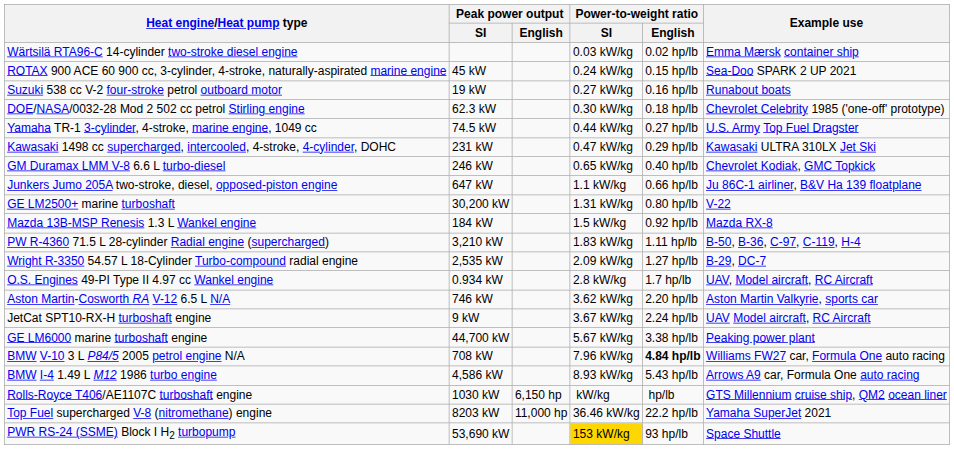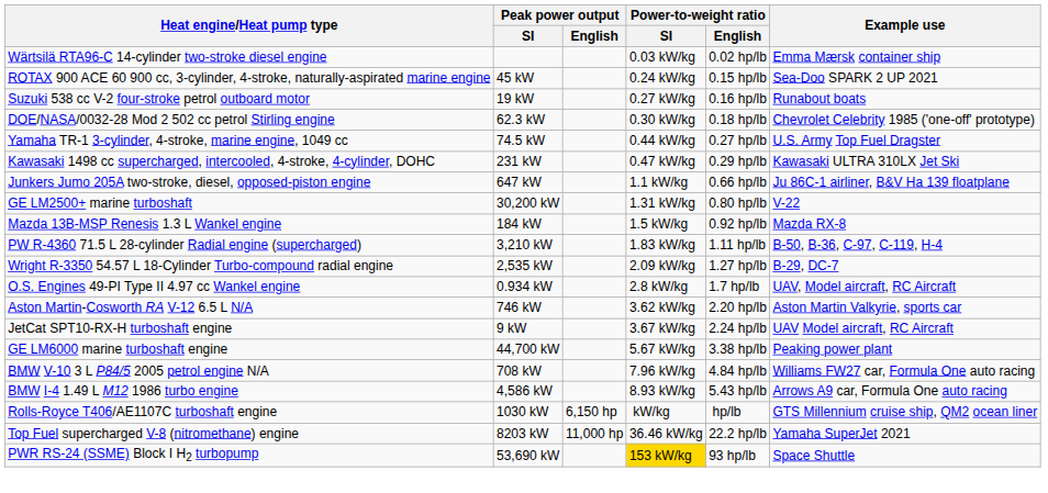 <table class="wikitable sortable mw-collapsible mw-collapsed">
 <tr>
 <th rowspan=2><a href='#'>Heat engine</a>/<a href='#'>Heat pump</a> type</th>
 <th colspan=2>Peak power output</th>
 <th colspan=2>Power-to-weight ratio</th>
 <th rowspan=2 class="unsortable">Example use</th>
 </tr>
 <tr>
 <th data-sort-type=number>SI</th>
 <th data-sort-type=number>English</th>
 <th data-sort-type=number>SI</th>
 <th data-sort-type=number>English</th>
 </tr>
 <tr>
 <td><a href='#'>Wärtsilä RTA96-C</a> 14-cylinder <a href='#'>two-stroke diesel engine</a></td>
 <td></td>
 <td></td>
 <td>0.03 kW/kg</td>
 <td>0.02 hp/lb</td>
 <td><a href='#'>Emma Mærsk</a> <a href='#'>container ship</a></td>
 </tr>
 <tr>
 <td><a href='#'>ROTAX</a> 900 ACE 60 900 cc, 3-cylinder, 4-stroke, naturally-aspirated <a href='#'>marine engine</a></td>
 <td>45 kW</td>
 <td></td>
 <td>0.24 kW/kg</td>
 <td>0.15 hp/lb</td>
 <td><a href='#'>Sea-Doo</a> SPARK 2 UP 2021</td>
 </tr>
 <tr>
 <td><a href='#'>Suzuki</a> 538 cc V-2 <a href='#'>four-stroke</a> petrol <a href='#'>outboard motor</a></td>
 <td>19 kW</td>
 <td></td>
 <td>0.27 kW/kg</td>
 <td>0.16 hp/lb</td>
 <td><a href='#'>Runabout boats</a></td>
 </tr>
 <tr>
 <td><a href='#'>DOE</a>/<a href='#'>NASA</a>/0032-28 Mod 2 502 cc petrol <a href='#'>Stirling engine</a></td>
 <td>62.3 kW</td>
 <td></td>
 <td>0.30 kW/kg</td>
 <td>0.18 hp/lb</td>
 <td><a href='#'>Chevrolet Celebrity</a> 1985 ('one-off' prototype)</td>
 </tr>
 <tr>
 <td><a href='#'>Yamaha</a> TR-1 <a href='#'>3-cylinder</a>, 4-stroke, <a href='#'>marine engine</a>, 1049 cc</td>
 <td>74.5 kW</td>
 <td></td>
 <td>0.44 kW/kg</td>
 <td>0.27 hp/lb</td>
 <td><a href='#'>U.S. Army</a> <a href='#'>Top Fuel Dragster</a></td>
 </tr>
 <tr>
 <td><a href='#'>Kawasaki</a> 1498 cc <a href='#'>supercharged</a>, <a href='#'>intercooled</a>, 4-stroke, <a href='#'>4-cylinder</a>, DOHC</td>
 <td>231 kW</td>
 <td></td>
 <td>0.47 kW/kg</td>
 <td>0.29 hp/lb</td>
 <td><a href='#'>Kawasaki</a> ULTRA 310LX <a href='#'>Jet Ski</a></td>
-</tr>
-<tr>
-<td><a href='#'>GM Duramax LMM V-8</a> 6.6 L <a href='#'>turbo-diesel</a></td>
-<td>246 kW</td>
-<td></td>
-<td>0.65 kW/kg</td>
-<td>0.40 hp/lb</td>
-<td><a href='#'>Chevrolet Kodiak</a>, <a href='#'>GMC Topkick</a></td>
 </tr>
 <tr>
 <td><a href='#'>Junkers Jumo 205A</a> two-stroke, diesel, <a href='#'>opposed-piston engine</a></td>
 <td>647 kW</td>
 <td></td>
 <td>1.1 kW/kg</td>
 <td>0.66 hp/lb</td>
 <td><a href='#'>Ju 86C-1 airliner</a>, <a href='#'>B&V Ha 139 floatplane</a></td>
 </tr>
 <tr>
 <td><a href='#'>GE LM2500+</a> marine <a href='#'>turboshaft</a></td>
 <td>30,200 kW</td>
 <td></td>
 <td>1.31 kW/kg</td>
 <td>0.80 hp/lb</td>
 <td><a href='#'>V-22</a></td>
 </tr>
 <tr>
 <td><a href='#'>Mazda 13B-MSP Renesis</a> 1.3 L <a href='#'>Wankel engine</a></td>
 <td>184 kW</td>
 <td></td>
 <td>1.5 kW/kg</td>
 <td>0.92 hp/lb</td>
 <td><a href='#'>Mazda RX-8</a></td>
 </tr>
 <tr>
 <td><a href='#'>PW R-4360</a> 71.5 L 28-cylinder <a href='#'>Radial engine</a> (<a href='#'>supercharged</a>)</td>
 <td>3,210 kW</td>
 <td></td>
 <td>1.83 kW/kg</td>
 <td>1.11 hp/lb</td>
 <td><a href='#'>B-50</a>, <a href='#'>B-36</a>, <a href='#'>C-97</a>, <a href='#'>C-119</a>, <a href='#'>H-4</a></td>
 </tr>
 <tr>
 <td><a href='#'>Wright R-3350</a> 54.57 L 18-Cylinder <a href='#'>Turbo-compound</a> radial engine</td>
 <td>2,535 kW</td>
 <td></td>
 <td>2.09 kW/kg </td>
 <td>1.27 hp/lb </td>
 <td><a href='#'>B-29</a>, <a href='#'>DC-7</a></td>
 </tr>
 <tr>
 <td><a href='#'>O.S. Engines</a> 49-PI Type II 4.97 cc <a href='#'>Wankel engine</a></td>
 <td>0.934 kW</td>
 <td></td>
 <td>2.8 kW/kg</td>
 <td>1.7 hp/lb</td>
 <td><a href='#'>UAV</a>, <a href='#'>Model aircraft</a>, <a href='#'>RC Aircraft</a></td>
 </tr>
 <tr>
 <td><a href='#'>Aston Martin</a>-<a href='#'>Cosworth <em>RA</em></a> <a href='#'>V-12</a> 6.5 L <a href='#'>N/A</a></td>
 <td>746 kW</td>
 <td></td>
 <td>3.62 kW/kg</td>
 <td>2.20 hp/lb</td>
 <td><a href='#'>Aston Martin Valkyrie</a>,  <a href='#'>sports car</a></td>
 </tr>
 <tr>
 <td>JetCat SPT10-RX-H <a href='#'>turboshaft</a> engine</td>
 <td>9 kW</td>
 <td></td>
 <td>3.67 kW/kg</td>
 <td>2.24 hp/lb</td>
 <td><a href='#'>UAV</a> <a href='#'>Model aircraft</a>, <a href='#'>RC Aircraft</a></td>
 </tr>
 <tr>
 <td><a href='#'>GE LM6000</a> marine <a href='#'>turboshaft</a> engine</td>
 <td>44,700 kW</td>
 <td></td>
 <td>5.67 kW/kg</td>
 <td>3.38 hp/lb</td>
 <td><a href='#'>Peaking power plant</a></td>
 </tr>
 <tr>
 <td><a href='#'>BMW</a> <a href='#'>V-10</a> 3 L <a href='#'><em>P84/5</em></a> 2005 <a href='#'>petrol engine</a> N/A</td>
 <td>708 kW</td>
 <td></td>
 <td>7.96 kW/kg</td>
-<td><strong>4.84 hp/lb</strong></td>
+<td>4.84 hp/lb</td>
 <td><a href='#'>Williams FW27</a> car, <a href='#'>Formula One</a> auto racing</td>
 </tr>
 <tr>
 <td><a href='#'>BMW</a> <a href='#'>I-4</a> 1.49 L <a href='#'><em>M12</em></a> 1986 <a href='#'>turbo engine</a></td>
 <td>4,586 kW</td>
 <td></td>
 <td>8.93 kW/kg</td>
 <td>5.43 hp/lb</td>
 <td><a href='#'>Arrows A9</a> car, Formula One <a href='#'>auto racing</a></td>
 </tr>
 <tr>
 <td><a href='#'>Rolls-Royce T406</a>/AE1107C <a href='#'>turboshaft</a> engine</td>
 <td>1030 kW</td>
 <td>6,150 hp</td>
 <td> kW/kg</td>
 <td> hp/lb</td>
 <td><a href='#'>GTS Millennium</a> <a href='#'>cruise ship</a>, <a href='#'>QM2</a> <a href='#'>ocean liner</a></td>
 </tr>
 <tr>
 <td><a href='#'>Top Fuel</a> supercharged <a href='#'>V-8</a> (<a href='#'>nitromethane</a>) engine</td>
 <td>8203 kW</td>
 <td>11,000 hp</td>
 <td>36.46 kW/kg</td>
 <td>22.2 hp/lb</td>
 <td><a href='#'>Yamaha SuperJet</a> 2021</td>
 </tr>
 <tr>
 <td><a href='#'>PWR RS-24 (SSME)</a> Block I H<sub>2</sub> <a href='#'>turbopump</a></td>
 <td>53,690 kW</td>
 <td></td>
 <td style="background: gold;">153 kW/kg </td>
 <td>93 hp/lb </td>
 <td><a href='#'>Space Shuttle</a></td>
 </tr>
 </table>
